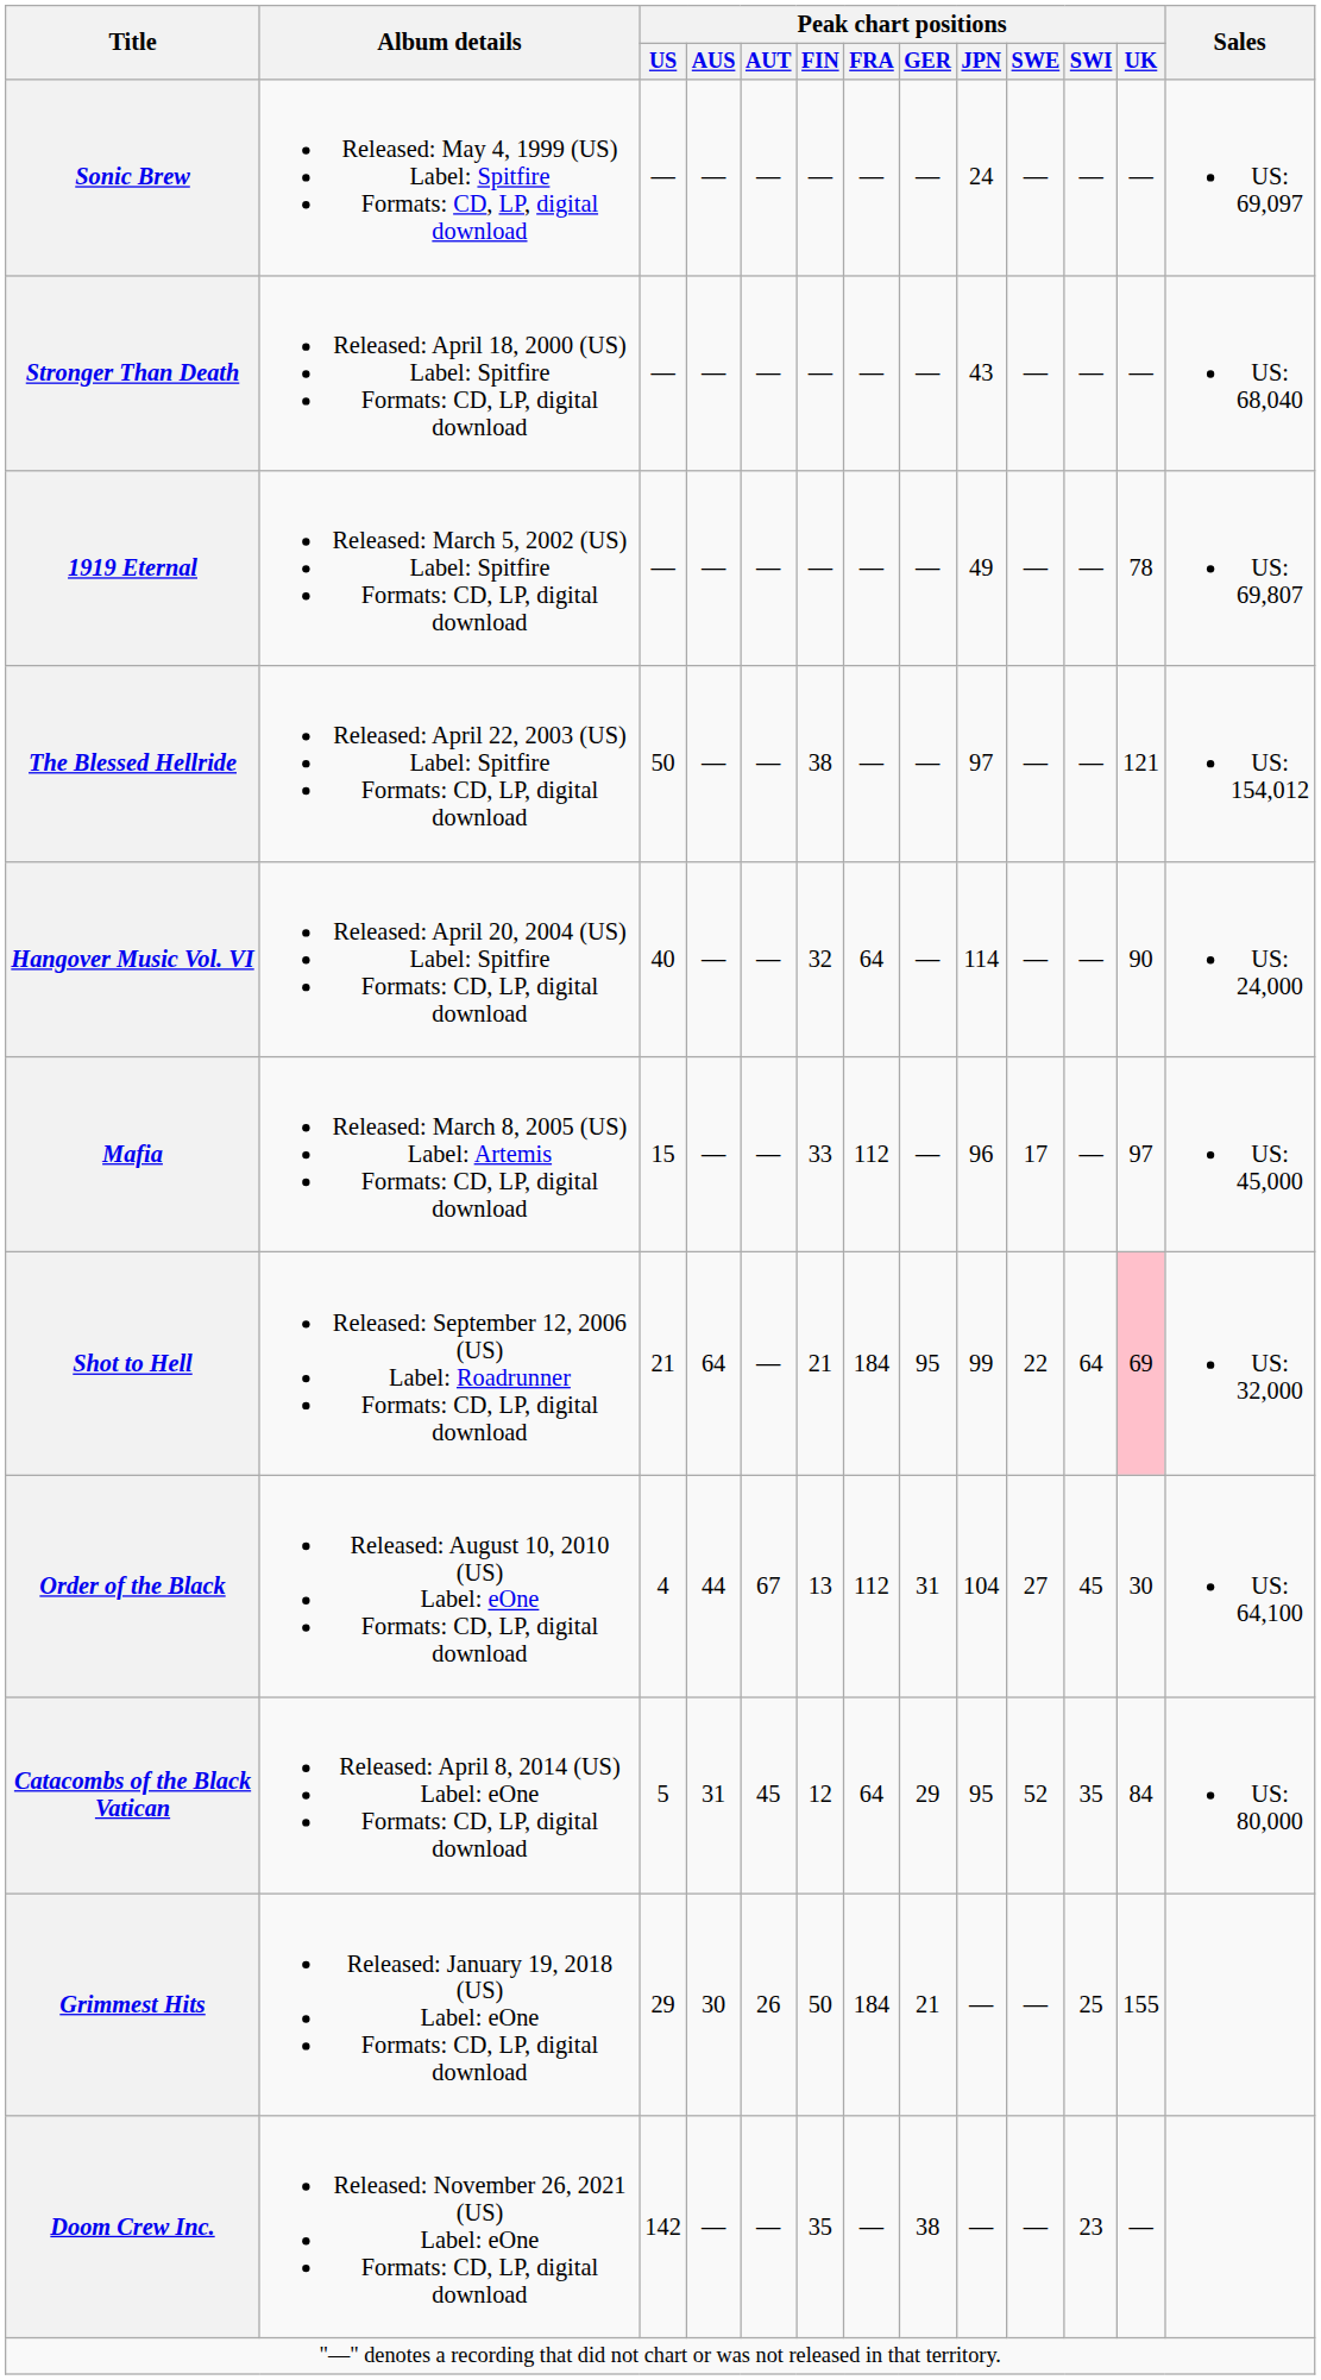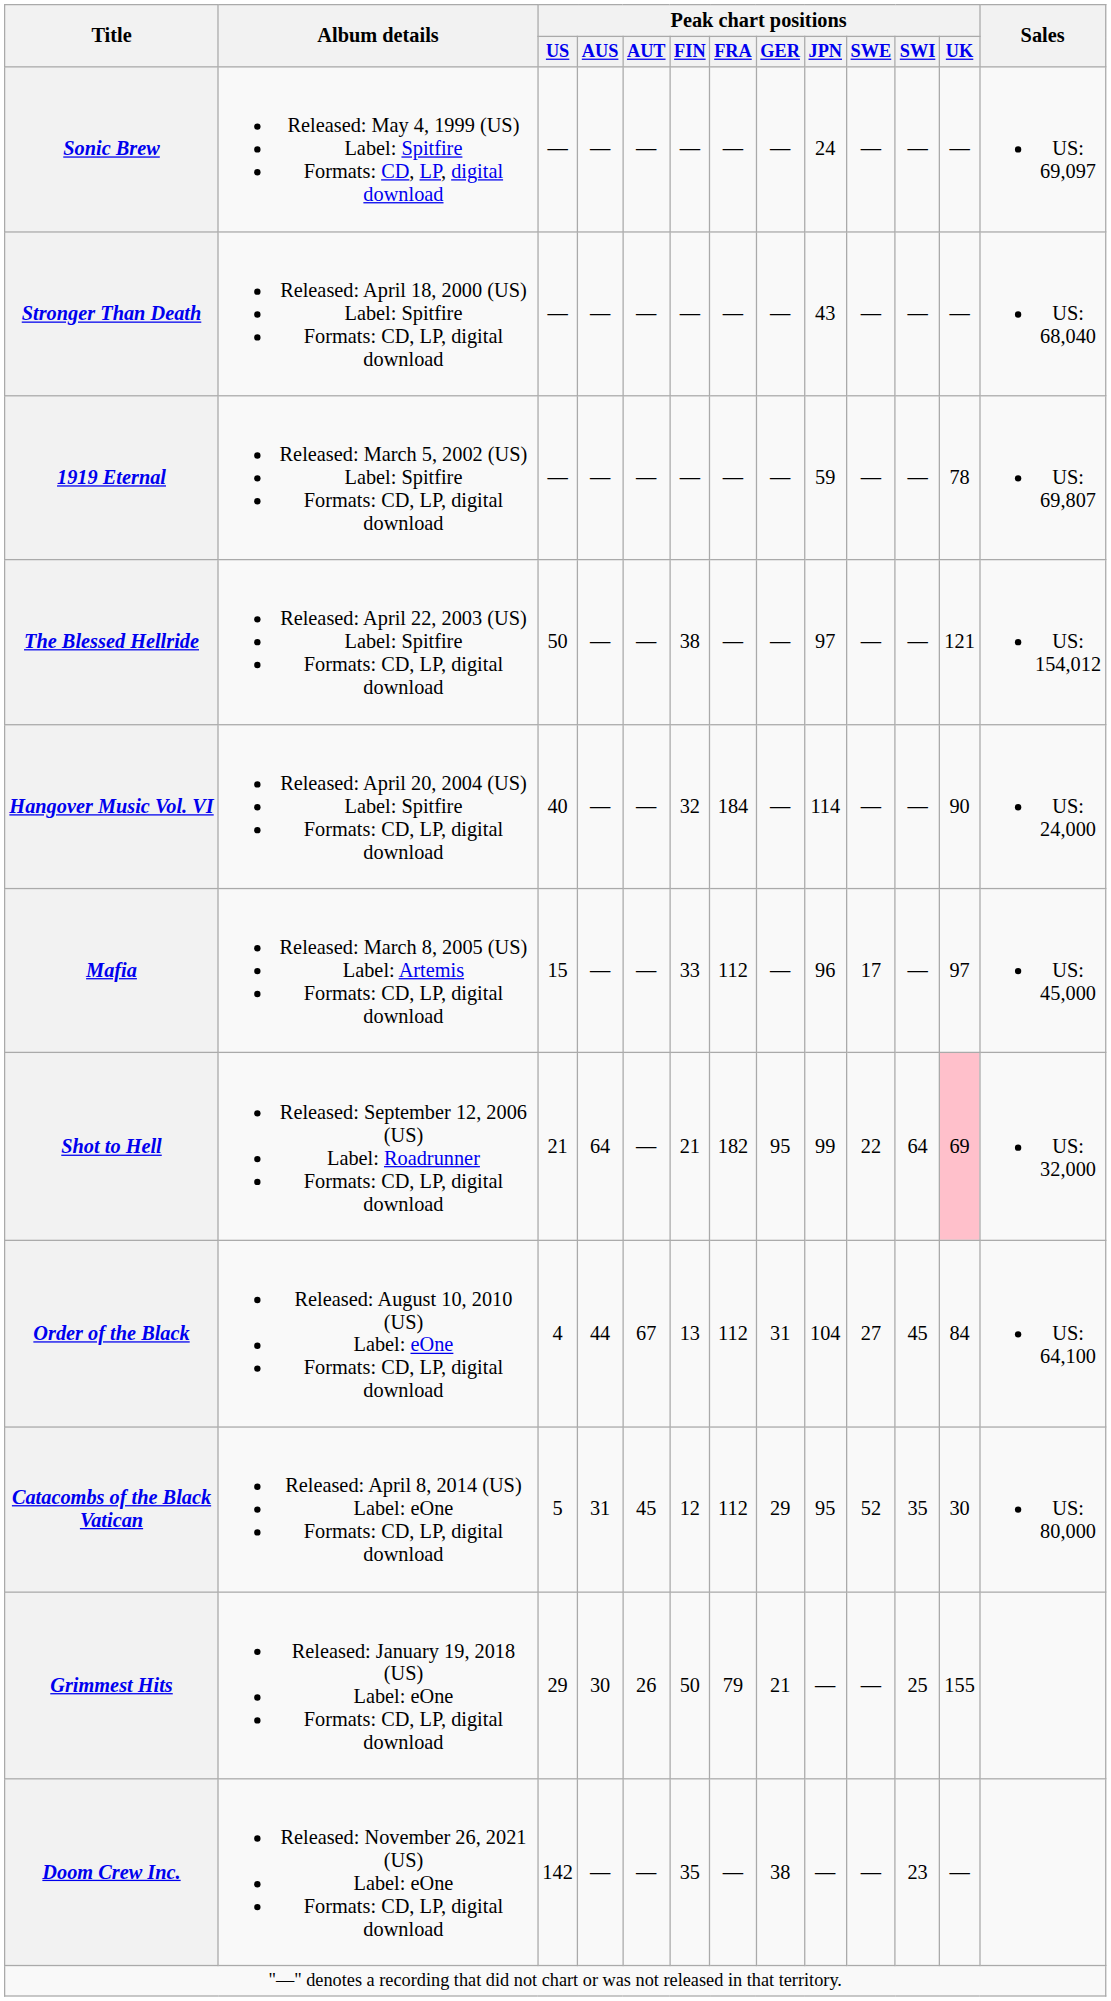 <table class="wikitable plainrowheaders" style="text-align:center;">
 <tr>
 <th scope="col" rowspan="2" style="width:14em;">Title</th>
 <th scope="col" rowspan="2" style="width:21em;">Album details</th>
 <th scope="col" colspan="10">Peak chart positions</th>
 <th scope="col" rowspan="2">Sales</th>
 </tr>
 <tr>
 <th scope="col" style="width:1em;font-size:90%;"><a href='#'>US</a><br></th>
 <th scope="col" style="width:1em;font-size:90%;"><a href='#'>AUS</a><br></th>
 <th scope="col" style="width:1em;font-size:90%;"><a href='#'>AUT</a><br></th>
 <th scope="col" style="width:1em;font-size:90%;"><a href='#'>FIN</a><br></th>
 <th scope="col" style="width:1em;font-size:90%;"><a href='#'>FRA</a><br></th>
 <th scope="col" style="width:1em;font-size:90%;"><a href='#'>GER</a><br></th>
 <th scope="col" style="width:1em;font-size:90%;"><a href='#'>JPN</a><br></th>
 <th scope="col" style="width:1em;font-size:90%;"><a href='#'>SWE</a><br></th>
 <th scope="col" style="width:1em;font-size:90%;"><a href='#'>SWI</a><br></th>
 <th scope="col" style="width:1em;font-size:90%;"><a href='#'>UK</a><br></th>
 </tr>
 <tr>
 <th scope="row"><em><a href='#'>Sonic Brew</a></em></th>
 <td><br><ul><li>Released: May 4, 1999 <span>(US)</span></li><li>Label: <a href='#'>Spitfire</a></li><li>Formats: <a href='#'>CD</a>, <a href='#'>LP</a>, <a href='#'>digital download</a></li></ul></td>
 <td>—</td>
 <td>—</td>
 <td>—</td>
 <td>—</td>
 <td>—</td>
 <td>—</td>
 <td>24</td>
 <td>—</td>
 <td>—</td>
 <td>—</td>
 <td><br><ul><li>US: 69,097</li></ul></td>
 </tr>
 <tr>
 <th scope="row"><em><a href='#'>Stronger Than Death</a></em></th>
 <td><br><ul><li>Released: April 18, 2000 <span>(US)</span></li><li>Label: Spitfire</li><li>Formats: CD, LP, digital download</li></ul></td>
 <td>—</td>
 <td>—</td>
 <td>—</td>
 <td>—</td>
 <td>—</td>
 <td>—</td>
 <td>43</td>
 <td>—</td>
 <td>—</td>
 <td>—</td>
 <td><br><ul><li>US: 68,040</li></ul></td>
 </tr>
 <tr>
 <th scope="row"><em><a href='#'>1919 Eternal</a></em></th>
 <td><br><ul><li>Released: March 5, 2002 <span>(US)</span></li><li>Label: Spitfire</li><li>Formats: CD, LP, digital download</li></ul></td>
 <td>—</td>
 <td>—</td>
 <td>—</td>
 <td>—</td>
 <td>—</td>
 <td>—</td>
-<td>49</td>
+<td>59</td>
 <td>—</td>
 <td>—</td>
 <td>78</td>
 <td><br><ul><li>US: 69,807</li></ul></td>
 </tr>
 <tr>
 <th scope="row"><em><a href='#'>The Blessed Hellride</a></em></th>
 <td><br><ul><li>Released: April 22, 2003 <span>(US)</span></li><li>Label: Spitfire</li><li>Formats: CD, LP, digital download</li></ul></td>
 <td>50</td>
 <td>—</td>
 <td>—</td>
 <td>38</td>
 <td>—</td>
 <td>—</td>
 <td>97</td>
 <td>—</td>
 <td>—</td>
 <td>121</td>
 <td><br><ul><li>US: 154,012</li></ul></td>
 </tr>
 <tr>
 <th scope="row"><em><a href='#'>Hangover Music Vol. VI</a></em></th>
 <td><br><ul><li>Released: April 20, 2004 <span>(US)</span></li><li>Label: Spitfire</li><li>Formats: CD, LP, digital download</li></ul></td>
 <td>40</td>
 <td>—</td>
 <td>—</td>
 <td>32</td>
-<td>64</td>
+<td>184</td>
 <td>—</td>
 <td>114</td>
 <td>—</td>
 <td>—</td>
 <td>90</td>
 <td><br><ul><li>US: 24,000</li></ul></td>
 </tr>
 <tr>
 <th scope="row"><em><a href='#'>Mafia</a></em></th>
 <td><br><ul><li>Released: March 8, 2005 <span>(US)</span></li><li>Label: <a href='#'>Artemis</a></li><li>Formats: CD, LP, digital download</li></ul></td>
 <td>15</td>
 <td>—</td>
 <td>—</td>
 <td>33</td>
 <td>112</td>
 <td>—</td>
 <td>96</td>
 <td>17</td>
 <td>—</td>
 <td>97</td>
 <td><br><ul><li>US: 45,000</li></ul></td>
 </tr>
 <tr>
 <th scope="row"><em><a href='#'>Shot to Hell</a></em></th>
 <td><br><ul><li>Released: September 12, 2006 <span>(US)</span></li><li>Label: <a href='#'>Roadrunner</a></li><li>Formats: CD, LP, digital download</li></ul></td>
 <td>21</td>
 <td>64</td>
 <td>—</td>
 <td>21</td>
-<td>184</td>
+<td>182</td>
 <td>95</td>
 <td>99</td>
 <td>22</td>
 <td>64</td>
 <td style="background: pink;">69</td>
 <td><br><ul><li>US: 32,000</li></ul></td>
 </tr>
 <tr>
 <th scope="row"><em><a href='#'>Order of the Black</a></em></th>
 <td><br><ul><li>Released: August 10, 2010 <span>(US)</span></li><li>Label: <a href='#'>eOne</a></li><li>Formats: CD, LP, digital download</li></ul></td>
 <td>4</td>
 <td>44</td>
 <td>67</td>
 <td>13</td>
 <td>112</td>
 <td>31</td>
 <td>104</td>
 <td>27</td>
 <td>45</td>
-<td>30</td>
+<td>84</td>
 <td><br><ul><li>US: 64,100</li></ul></td>
 </tr>
 <tr>
 <th scope="row"><em><a href='#'>Catacombs of the Black Vatican</a></em></th>
 <td><br><ul><li>Released: April 8, 2014 <span>(US)</span></li><li>Label: eOne</li><li>Formats: CD, LP, digital download</li></ul></td>
 <td>5</td>
 <td>31</td>
 <td>45</td>
 <td>12</td>
-<td>64</td>
+<td>112</td>
 <td>29</td>
 <td>95</td>
 <td>52</td>
 <td>35</td>
-<td>84</td>
+<td>30</td>
 <td><br><ul><li>US: 80,000</li></ul></td>
 </tr>
 <tr>
 <th scope="row"><em><a href='#'>Grimmest Hits</a></em></th>
 <td><br><ul><li>Released: January 19, 2018 <span>(US)</span></li><li>Label: eOne</li><li>Formats: CD, LP, digital download</li></ul></td>
 <td>29</td>
 <td>30</td>
 <td>26</td>
 <td>50</td>
-<td>184</td>
+<td>79</td>
 <td>21</td>
 <td>—</td>
 <td>—</td>
 <td>25</td>
 <td>155</td>
 <td></td>
 </tr>
 <tr>
 <th scope="row"><em><a href='#'>Doom Crew Inc.</a></em></th>
 <td><br><ul><li>Released: November 26, 2021 <span>(US)</span></li><li>Label: eOne</li><li>Formats: CD, LP, digital download</li></ul></td>
 <td>142</td>
 <td>—</td>
 <td>—</td>
 <td>35<br></td>
 <td>—</td>
 <td>38</td>
 <td>—</td>
 <td>—</td>
 <td>23</td>
 <td>—</td>
 <td></td>
 </tr>
 <tr>
 <td colspan="20" style="font-size:90%">"—" denotes a recording that did not chart or was not released in that territory.</td>
 </tr>
 </table>
